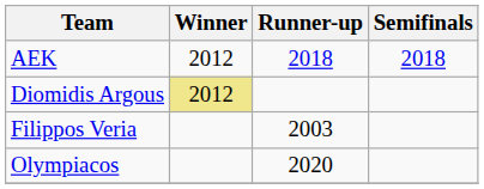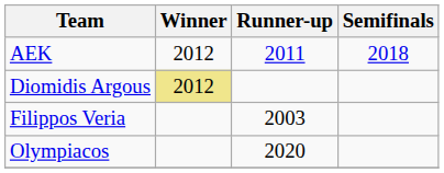 <table class="wikitable">
 <tr>
 <th>Team</th>
 <th>Winner</th>
 <th>Runner-up</th>
 <th>Semifinals</th>
 </tr>
 <tr>
 <td> <a href='#'>AEK</a></td>
 <td align=center>2012</td>
-<td align=center><a href='#'>2018</a></td>
+<td align=center><a href='#'>2011</a></td>
 <td align=center><a href='#'>2018</a></td>
 </tr>
 <tr>
 <td> <a href='#'>Diomidis Argous</a></td>
 <td align=center style="background: khaki;">2012</td>
 <td></td>
 <td></td>
 </tr>
 <tr>
 <td> <a href='#'>Filippos Veria</a></td>
 <td></td>
 <td align=center>2003</td>
 <td></td>
 </tr>
 <tr>
 <td> <a href='#'>Olympiacos</a></td>
 <td></td>
 <td align=center>2020</td>
 <td></td>
 </tr>
 <tr>
 </tr>
 </table>
